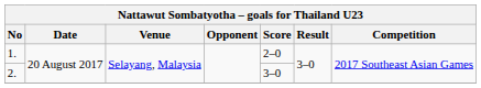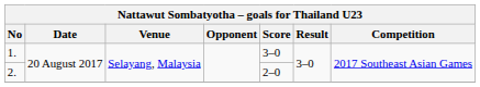 <table class="wikitable" style="font-size:95%;">
 <tr>
 <th colspan="8">Nattawut Sombatyotha – goals for Thailand U23</th>
 </tr>
 <tr>
 <th>No</th>
 <th>Date</th>
 <th>Venue</th>
 <th>Opponent</th>
 <th>Score</th>
 <th>Result</th>
 <th>Competition</th>
 </tr>
 <tr>
 <td>1.</td>
 <td rowspan="2">20 August 2017</td>
 <td rowspan="2"><a href='#'>Selayang</a>, <a href='#'>Malaysia</a></td>
 <td rowspan="2"></td>
-<td>2–0</td>
+<td>3–0</td>
 <td rowspan="2">3–0</td>
 <td rowspan="2"><a href='#'>2017 Southeast Asian Games</a></td>
 </tr>
 <tr>
 <td>2.</td>
-<td>3–0</td>
+<td>2–0</td>
 </tr>
 <tr>
 </tr>
 </table>
